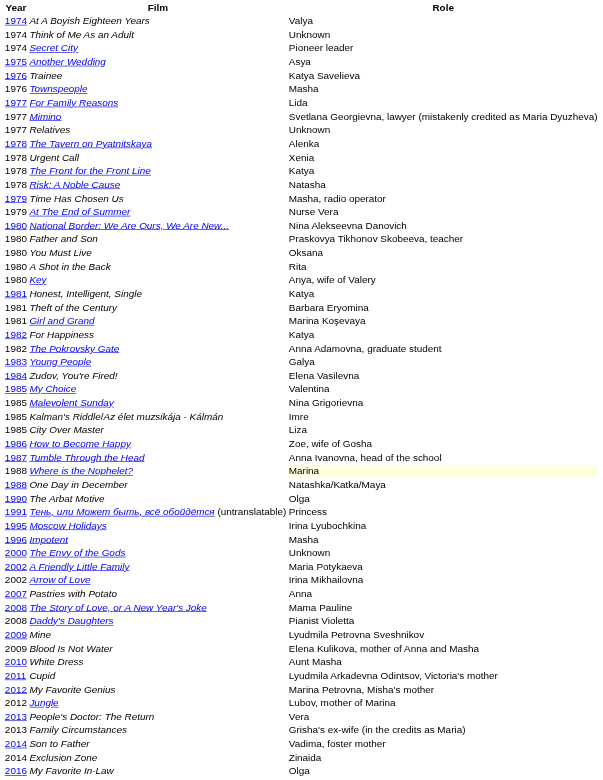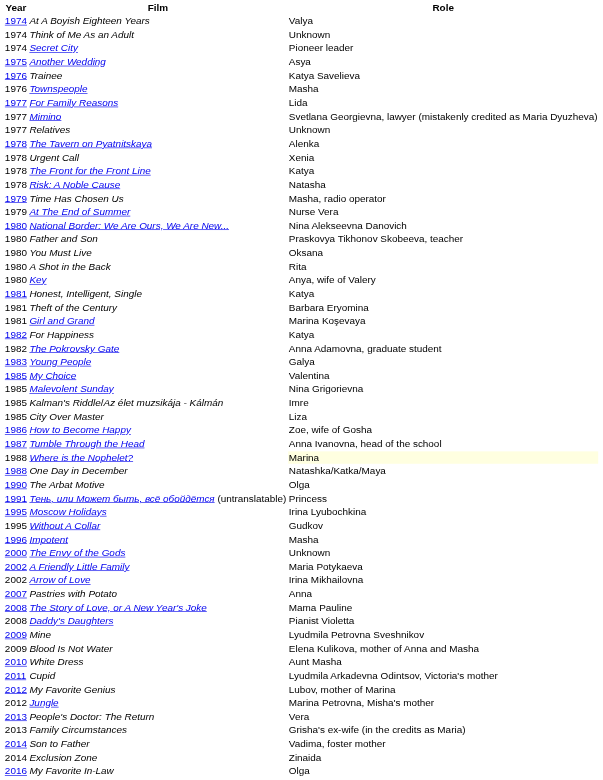 <table>
 <tr>
 <th>Year</th>
 <th>Film</th>
 <th>Role</th>
 </tr>
 <tr>
 <td><a href='#'>1974</a></td>
 <td><em>At A Boyish Eighteen Years</em></td>
 <td>Valya</td>
 </tr>
 <tr>
 <td>1974</td>
 <td><em>Think of Me As an Adult</em></td>
 <td>Unknown</td>
 </tr>
 <tr>
 <td>1974</td>
 <td><a href='#'><em>Secret City</em></a></td>
 <td>Pioneer leader</td>
 </tr>
 <tr>
 <td><a href='#'>1975</a></td>
 <td><a href='#'><em>Another Wedding</em></a></td>
 <td>Asya</td>
 </tr>
 <tr>
 <td><a href='#'>1976</a></td>
 <td><em>Trainee</em></td>
 <td>Katya Savelieva</td>
 </tr>
 <tr>
 <td>1976</td>
 <td><a href='#'><em>Townspeople</em></a></td>
 <td>Masha</td>
 </tr>
 <tr>
 <td><a href='#'>1977</a></td>
 <td><a href='#'><em>For Family Reasons</em></a></td>
 <td>Lida</td>
 </tr>
 <tr>
 <td>1977</td>
 <td><em><a href='#'>Mimino</a></em></td>
 <td>Svetlana Georgievna, lawyer (mistakenly credited as Maria Dyuzheva)</td>
 </tr>
 <tr>
 <td>1977</td>
 <td><em>Relatives</em></td>
 <td>Unknown</td>
 </tr>
 <tr>
 <td><a href='#'>1978</a></td>
 <td><em><a href='#'>The Tavern on Pyatnitskaya</a></em></td>
 <td>Alenka</td>
 </tr>
 <tr>
 <td>1978</td>
 <td><em>Urgent Call</em></td>
 <td>Xenia</td>
 </tr>
 <tr>
 <td>1978</td>
 <td><a href='#'><em>The Front for the Front Line</em></a></td>
 <td>Katya</td>
 </tr>
 <tr>
 <td>1978</td>
 <td><a href='#'><em>Risk: A Noble Cause</em></a></td>
 <td>Natasha</td>
 </tr>
 <tr>
 <td><a href='#'>1979</a></td>
 <td><em>Time Has Chosen Us</em></td>
 <td>Masha, radio operator</td>
 </tr>
 <tr>
 <td>1979</td>
 <td><a href='#'><em>At The End of Summer</em></a></td>
 <td>Nurse Vera</td>
 </tr>
 <tr>
 <td><a href='#'>1980</a></td>
 <td><a href='#'><em>National Border: We Are Ours, We Are New...</em></a></td>
 <td>Nina Alekseevna Danovich</td>
 </tr>
 <tr>
 <td>1980</td>
 <td><em>Father and Son</em></td>
 <td>Praskovya Tikhonov Skobeeva, teacher</td>
 </tr>
 <tr>
 <td>1980</td>
 <td><em>You Must Live</em></td>
 <td>Oksana</td>
 </tr>
 <tr>
 <td>1980</td>
 <td><em>A Shot in the Back</em></td>
 <td>Rita</td>
 </tr>
 <tr>
 <td>1980</td>
 <td><a href='#'><em>Key</em></a></td>
 <td>Anya, wife of Valery</td>
 </tr>
 <tr>
 <td><a href='#'>1981</a></td>
 <td><em>Honest, Intelligent, Single</em></td>
 <td>Katya</td>
 </tr>
 <tr>
 <td>1981</td>
 <td><em>Theft of the Century</em></td>
 <td>Barbara Eryomina</td>
 </tr>
 <tr>
 <td>1981</td>
 <td><a href='#'><em>Girl and Grand</em></a></td>
 <td>Marina Koşevaya</td>
 </tr>
 <tr>
 <td><a href='#'>1982</a></td>
 <td><em>For Happiness</em></td>
 <td>Katya</td>
 </tr>
 <tr>
 <td>1982</td>
 <td><em><a href='#'>The Pokrovsky Gate</a></em></td>
 <td>Anna Adamovna, graduate student</td>
 </tr>
 <tr>
 <td><a href='#'>1983</a></td>
 <td><a href='#'><em>Young People</em></a></td>
 <td>Galya</td>
 </tr>
 <tr>
-<td><a href='#'>1984</a></td>
-<td><em>Zudov, You're Fired!</em></td>
-<td>Elena Vasilevna</td>
-</tr>
-<tr>
 <td><a href='#'>1985</a></td>
 <td><a href='#'><em>My Choice</em></a></td>
 <td>Valentina</td>
 </tr>
 <tr>
 <td>1985</td>
 <td><a href='#'><em>Malevolent Sunday</em></a></td>
 <td>Nina Grigorievna</td>
 </tr>
 <tr>
 <td>1985</td>
 <td><em>Kalman's Riddle</em>/<em>Az élet muzsikája - Kálmán</em></td>
 <td>Imre</td>
 </tr>
 <tr>
 <td>1985</td>
 <td><em>City Over Master</em></td>
 <td>Liza</td>
 </tr>
 <tr>
 <td><a href='#'>1986</a></td>
 <td><em><a href='#'>How to Become Happy</a></em></td>
 <td>Zoe, wife of Gosha</td>
 </tr>
 <tr>
 <td><a href='#'>1987</a></td>
 <td><a href='#'><em>Tumble Through the Head</em></a></td>
 <td>Anna Ivanovna, head of the school</td>
 </tr>
 <tr>
 <td>1988</td>
 <td><em><a href='#'>Where is the Nophelet?</a></em></td>
 <td style="background: lightyellow;">Marina</td>
 </tr>
 <tr>
 <td><a href='#'>1988</a></td>
 <td><em>One Day in December</em></td>
 <td>Natashka/Katka/Maya</td>
 </tr>
 <tr>
 <td><a href='#'>1990</a></td>
 <td><em>The Arbat Motive</em></td>
 <td>Olga</td>
 </tr>
 <tr>
 <td><a href='#'>1991</a></td>
 <td><a href='#'><em>Тень, или Может быть, всё обойдётся</em></a> (untranslatable)</td>
 <td>Princess</td>
 </tr>
 <tr>
 <td><a href='#'>1995</a></td>
 <td><a href='#'><em>Moscow Holidays</em></a></td>
 <td>Irina Lyubochkina</td>
+</tr>
+<tr>
+<td>1995</td>
+<td><a href='#'><em>Without A Collar</em></a></td>
+<td>Gudkov</td>
 </tr>
 <tr>
 <td><a href='#'>1996</a></td>
 <td><a href='#'><em>Impotent</em></a></td>
 <td>Masha</td>
 </tr>
 <tr>
 <td><a href='#'>2000</a></td>
 <td><a href='#'><em>The Envy of the Gods</em></a></td>
 <td>Unknown</td>
 </tr>
 <tr>
 <td><a href='#'>2002</a></td>
 <td><a href='#'><em>A Friendly Little Family</em></a></td>
 <td>Maria Potykaeva</td>
 </tr>
 <tr>
 <td>2002</td>
 <td><a href='#'><em>Arrow of Love</em></a></td>
 <td>Irina Mikhailovna</td>
 </tr>
 <tr>
 <td><a href='#'>2007</a></td>
 <td><em>Pastries with Potato</em></td>
 <td>Anna</td>
 </tr>
 <tr>
 <td><a href='#'>2008</a></td>
 <td><a href='#'><em>The Story of Love, or A New Year's Joke</em></a></td>
 <td>Mama Pauline</td>
 </tr>
 <tr>
 <td>2008</td>
 <td><em><a href='#'>Daddy's Daughters</a></em></td>
 <td>Pianist Violetta</td>
 </tr>
 <tr>
 <td><a href='#'>2009</a></td>
 <td><em>Mine</em></td>
 <td>Lyudmila Petrovna Sveshnikov</td>
 </tr>
 <tr>
 <td>2009</td>
 <td><em>Blood Is Not Water</em></td>
 <td>Elena Kulikova, mother of Anna and Masha</td>
 </tr>
 <tr>
 <td><a href='#'>2010</a></td>
 <td><em>White Dress</em></td>
 <td>Aunt Masha</td>
 </tr>
 <tr>
 <td><a href='#'>2011</a></td>
 <td><em>Cupid</em></td>
 <td>Lyudmila Arkadevna Odintsov, Victoria's mother</td>
 </tr>
 <tr>
 <td><a href='#'>2012</a></td>
 <td><em>My Favorite Genius</em></td>
-<td>Marina Petrovna, Misha's mother</td>
+<td>Lubov, mother of Marina</td>
 </tr>
 <tr>
 <td>2012</td>
 <td><a href='#'><em>Jungle</em></a></td>
-<td>Lubov, mother of Marina</td>
+<td>Marina Petrovna, Misha's mother</td>
 </tr>
 <tr>
 <td><a href='#'>2013</a></td>
 <td><em>People's Doctor: The Return</em></td>
 <td>Vera</td>
 </tr>
 <tr>
 <td>2013</td>
 <td><em>Family Circumstances</em></td>
 <td>Grisha's ex-wife (in the credits as Maria)</td>
 </tr>
 <tr>
 <td><a href='#'>2014</a></td>
 <td><em>Son to Father</em></td>
 <td>Vadima, foster mother</td>
 </tr>
 <tr>
 <td>2014</td>
 <td><em>Exclusion Zone</em></td>
 <td>Zinaida</td>
 </tr>
 <tr>
 <td><a href='#'>2016</a></td>
 <td><em>My Favorite In-Law</em></td>
 <td>Olga</td>
 </tr>
 </table>
